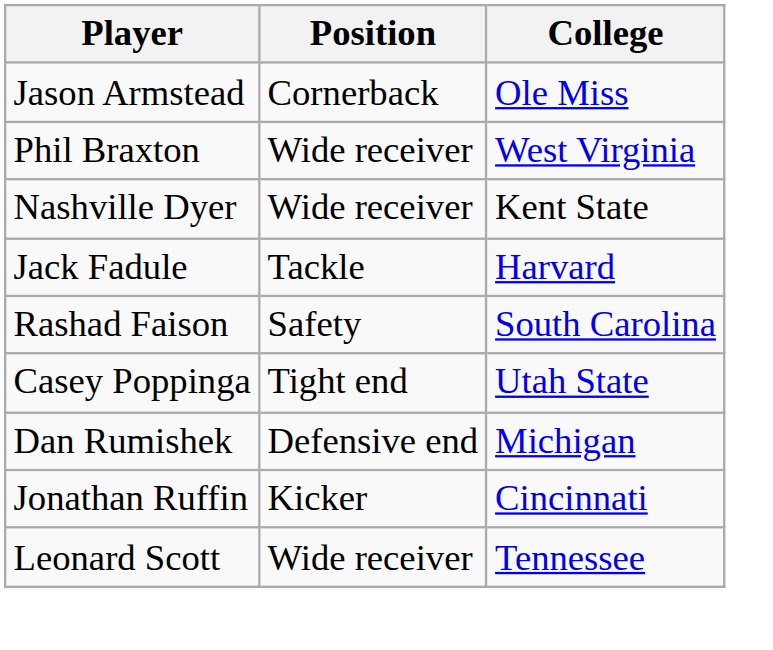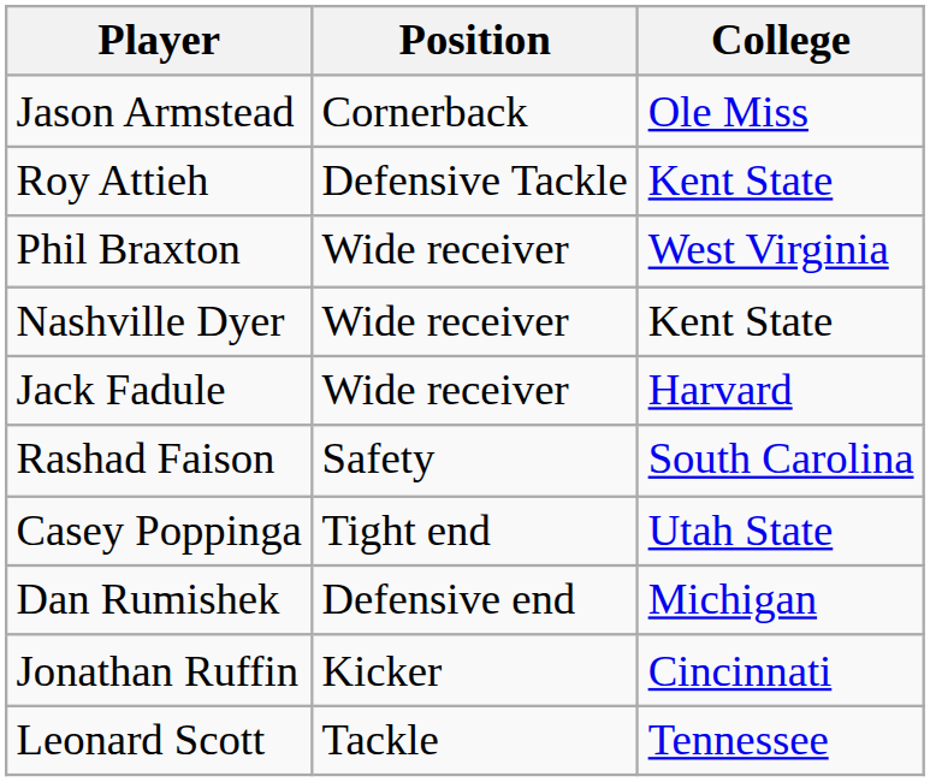 <table class="wikitable">
 <tr>
 <th>Player</th>
 <th>Position</th>
 <th>College</th>
 </tr>
 <tr>
 <td>Jason Armstead</td>
 <td>Cornerback</td>
 <td><a href='#'>Ole Miss</a></td>
+</tr>
+<tr>
+<td>Roy Attieh</td>
+<td>Defensive Tackle</td>
+<td><a href='#'>Kent State</a></td>
 </tr>
 <tr>
 <td>Phil Braxton</td>
 <td>Wide receiver</td>
 <td><a href='#'>West Virginia</a></td>
 </tr>
 <tr>
 <td>Nashville Dyer</td>
 <td>Wide receiver</td>
 <td>Kent State</td>
 </tr>
 <tr>
 <td>Jack Fadule</td>
-<td>Tackle</td>
+<td>Wide receiver</td>
 <td><a href='#'>Harvard</a></td>
 </tr>
 <tr>
 <td>Rashad Faison</td>
 <td>Safety</td>
 <td><a href='#'>South Carolina</a></td>
 </tr>
 <tr>
 <td>Casey Poppinga</td>
 <td>Tight end</td>
 <td><a href='#'>Utah State</a></td>
 </tr>
 <tr>
 <td>Dan Rumishek</td>
 <td>Defensive end</td>
 <td><a href='#'>Michigan</a></td>
 </tr>
 <tr>
 <td>Jonathan Ruffin</td>
 <td>Kicker</td>
 <td><a href='#'>Cincinnati</a></td>
 </tr>
 <tr>
 <td>Leonard Scott</td>
-<td>Wide receiver</td>
+<td>Tackle</td>
 <td><a href='#'>Tennessee</a></td>
 </tr>
 </table>
